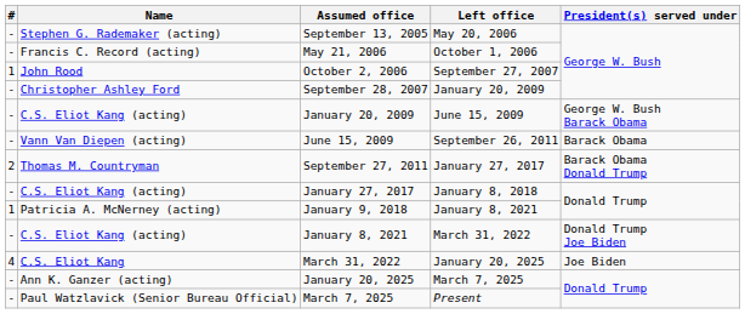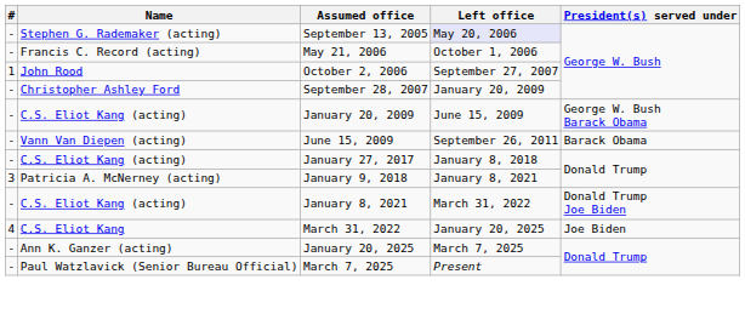 <table class="wikitable">
 <tr>
 <th>#</th>
 <th>Name</th>
 <th>Assumed office</th>
 <th>Left office</th>
 <th><a href='#'>President(s)</a> served under</th>
 </tr>
 <tr>
 <td>-</td>
 <td><a href='#'>Stephen G. Rademaker</a> (acting)</td>
 <td>September 13, 2005</td>
-<td>May 20, 2006</td>
+<td style="background: lavender;">May 20, 2006</td>
 <td rowspan="4"><a href='#'>George W. Bush</a></td>
 </tr>
 <tr>
 <td>-</td>
 <td>Francis C. Record (acting)</td>
 <td>May 21, 2006</td>
 <td>October 1, 2006</td>
 </tr>
 <tr>
 <td>1</td>
 <td><a href='#'>John Rood</a></td>
 <td>October 2, 2006</td>
 <td>September 27, 2007</td>
 </tr>
 <tr>
 <td>-</td>
 <td><a href='#'>Christopher Ashley Ford</a></td>
 <td>September 28, 2007</td>
 <td>January 20, 2009</td>
 </tr>
 <tr>
 <td>-</td>
 <td><a href='#'>C.S. Eliot Kang</a> (acting)</td>
 <td>January 20, 2009</td>
 <td>June 15, 2009</td>
 <td>George W. Bush<br><a href='#'>Barack Obama</a></td>
 </tr>
 <tr>
 <td>-</td>
 <td><a href='#'>Vann Van Diepen</a> (acting)</td>
 <td>June 15, 2009</td>
 <td>September 26, 2011</td>
 <td>Barack Obama</td>
 </tr>
 <tr>
-<td>2</td>
-<td><a href='#'>Thomas M. Countryman</a></td>
-<td>September 27, 2011</td>
-<td>January 27, 2017</td>
-<td>Barack Obama<br><a href='#'>Donald Trump</a></td>
-</tr>
-<tr>
 <td>-</td>
 <td><a href='#'>C.S. Eliot Kang</a> (acting)</td>
 <td>January 27, 2017</td>
 <td>January 8, 2018</td>
 <td rowspan="2">Donald Trump</td>
 </tr>
 <tr>
-<td>1</td>
+<td>3</td>
 <td>Patricia A. McNerney (acting)</td>
 <td>January 9, 2018</td>
 <td>January 8, 2021</td>
 </tr>
 <tr>
 <td>-</td>
 <td><a href='#'>C.S. Eliot Kang</a> (acting)</td>
 <td>January 8, 2021</td>
 <td>March 31, 2022</td>
 <td>Donald Trump<br><a href='#'>Joe Biden</a></td>
 </tr>
 <tr>
 <td>4</td>
 <td><a href='#'>C.S. Eliot Kang</a></td>
 <td>March 31, 2022</td>
 <td>January 20, 2025</td>
 <td>Joe Biden</td>
 </tr>
 <tr>
 <td>-</td>
 <td>Ann K. Ganzer (acting)</td>
 <td>January 20, 2025</td>
 <td>March 7, 2025</td>
 <td rowspan="2"><a href='#'>Donald Trump</a></td>
 </tr>
 <tr>
 <td>-</td>
 <td>Paul Watzlavick (Senior Bureau Official)</td>
 <td>March 7, 2025</td>
 <td><em>Present</em></td>
 </tr>
 </table>
